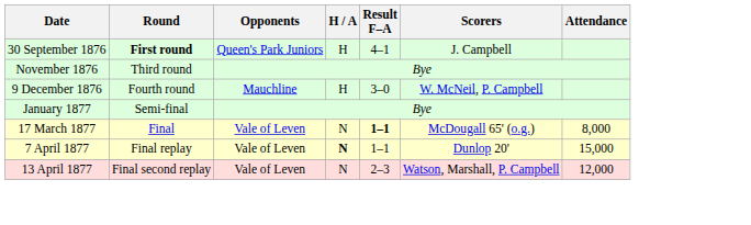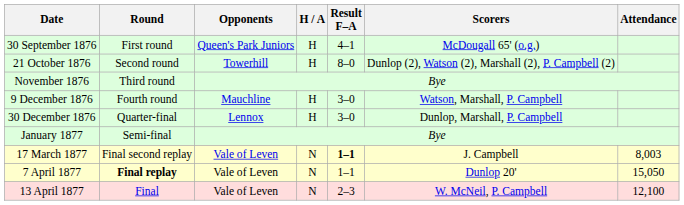 <table class="wikitable" style="text-align:center">
 <tr>
 <th>Date</th>
 <th>Round</th>
 <th>Opponents</th>
 <th>H / A</th>
 <th>Result<br>F–A</th>
 <th>Scorers</th>
 <th>Attendance</th>
 </tr>
 <tr bgcolor=#ddffdd>
 <td>30 September 1876</td>
-<td><strong>First round</strong></td>
+<td>First round</td>
 <td><a href='#'>Queen's Park Juniors</a></td>
 <td>H</td>
 <td>4–1</td>
-<td>J. Campbell</td>
+<td><a href='#'>McDougall</a> 65' (<a href='#'>o.g.</a>)</td>
+<td></td>
+</tr>
+<tr bgcolor=#ddffdd>
+<td>21 October 1876</td>
+<td>Second round</td>
+<td><a href='#'>Towerhill</a></td>
+<td>H</td>
+<td>8–0</td>
+<td>Dunlop (2), <a href='#'>Watson</a> (2), Marshall (2), <a href='#'>P. Campbell</a> (2)</td>
 <td></td>
 </tr>
 <tr bgcolor=#ddffdd>
 <td>November 1876</td>
 <td>Third round</td>
 <td colspan="5"><em>Bye</em></td>
 </tr>
 <tr bgcolor=#ddffdd>
 <td>9 December 1876</td>
 <td>Fourth round</td>
 <td><a href='#'>Mauchline</a></td>
 <td>H</td>
 <td>3–0</td>
-<td><a href='#'>W. McNeil</a>, <a href='#'>P. Campbell</a></td>
+<td><a href='#'>Watson</a>, Marshall, <a href='#'>P. Campbell</a></td>
+<td></td>
+</tr>
+<tr bgcolor=#ddffdd>
+<td>30 December 1876</td>
+<td>Quarter-final</td>
+<td><a href='#'>Lennox</a></td>
+<td>H</td>
+<td>3–0</td>
+<td>Dunlop, Marshall, <a href='#'>P. Campbell</a></td>
 <td></td>
 </tr>
 <tr bgcolor=#ddffdd>
 <td>January 1877</td>
 <td>Semi-final</td>
 <td colspan="5"><em>Bye</em></td>
 </tr>
 <tr bgcolor=#ffffcc>
 <td>17 March 1877</td>
-<td><a href='#'>Final</a></td>
+<td>Final second replay</td>
 <td><a href='#'>Vale of Leven</a></td>
 <td>N</td>
 <td><strong>1–1</strong></td>
-<td><a href='#'>McDougall</a> 65' (<a href='#'>o.g.</a>)</td>
-<td>8,000</td>
+<td>J. Campbell</td>
+<td>8,003</td>
 </tr>
 <tr bgcolor=#ffffcc>
 <td>7 April 1877</td>
-<td>Final replay</td>
+<td><strong>Final replay</strong></td>
 <td>Vale of Leven</td>
-<td><strong>N</strong></td>
+<td>N</td>
 <td>1–1</td>
 <td><a href='#'>Dunlop</a> 20'</td>
-<td>15,000</td>
+<td>15,050</td>
 </tr>
 <tr bgcolor=#ffdddd>
 <td>13 April 1877</td>
-<td>Final second replay</td>
+<td><a href='#'>Final</a></td>
 <td>Vale of Leven</td>
 <td>N</td>
 <td>2–3</td>
-<td><a href='#'>Watson</a>, Marshall, <a href='#'>P. Campbell</a></td>
-<td>12,000</td>
+<td><a href='#'>W. McNeil</a>, <a href='#'>P. Campbell</a></td>
+<td>12,100</td>
 </tr>
 </table>
